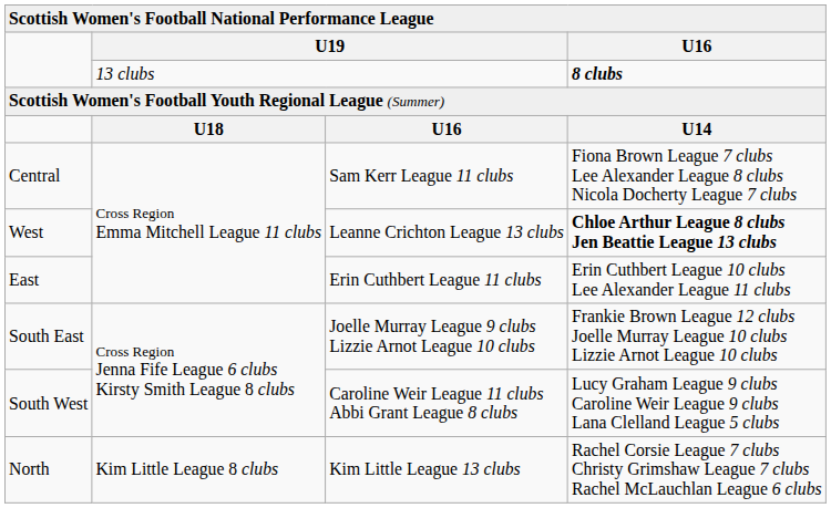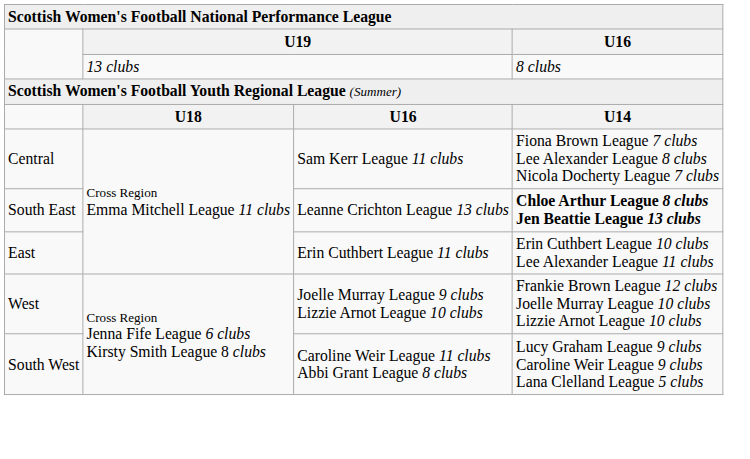 <table class="wikitable">
 <tr style="background:#efefef;">
 <td colspan="4"><strong>Scottish Women's Football National Performance League</strong></td>
 </tr>
 <tr>
 <td rowspan="2"></td>
 <th colspan="2">U19</th>
 <th>U16</th>
 </tr>
 <tr>
 <td colspan="2"><em>13 clubs</em></td>
-<td><strong><em>8 clubs</em></strong></td>
+<td><em>8 clubs</em></td>
 </tr>
 <tr style="background:#efefef;">
 <td colspan="4"><strong>Scottish Women's Football Youth Regional League</strong> <em><small>(Summer)</small></em></td>
 </tr>
 <tr>
 <td></td>
 <th>U18</th>
 <th>U16</th>
 <th>U14</th>
 </tr>
 <tr>
 <td>Central</td>
 <td rowspan="3"><small>Cross Region</small><br>Emma Mitchell League <em>11 clubs</em></td>
 <td>Sam Kerr League <em>11 clubs</em></td>
 <td>Fiona Brown League <em>7 clubs</em><br>Lee Alexander League <em>8 clubs</em><br>Nicola Docherty League <em>7 clubs</em></td>
 </tr>
 <tr>
-<td>West</td>
+<td>South East</td>
 <td>Leanne Crichton League <em>13 clubs</em></td>
 <td><strong>Chloe Arthur League <em>8 clubs</em><br>Jen Beattie League <em>13 clubs</em></strong></td>
 </tr>
 <tr>
 <td>East</td>
 <td>Erin Cuthbert League <em>11 clubs</em></td>
 <td>Erin Cuthbert League <em>10 clubs</em><br>Lee Alexander League <em>11 clubs</em></td>
 </tr>
 <tr>
-<td>South East</td>
+<td>West</td>
 <td rowspan="2"><small>Cross Region</small><br>Jenna Fife League <em>6 clubs</em><br>Kirsty Smith League 8 <em>clubs</em></td>
 <td>Joelle Murray League <em>9 clubs</em><br>Lizzie Arnot League <em>10 clubs</em></td>
 <td>Frankie Brown League <em>12 clubs</em><br>Joelle Murray League <em>10 clubs</em><br>Lizzie Arnot League <em>10 clubs</em></td>
 </tr>
 <tr>
 <td>South West</td>
 <td>Caroline Weir League <em>11 clubs</em><br>Abbi Grant League <em>8 clubs</em></td>
 <td>Lucy Graham League <em>9 clubs</em><br>Caroline Weir League <em>9 clubs</em><br>Lana Clelland League <em>5 clubs</em></td>
 </tr>
-<tr>
-<td>North</td>
-<td>Kim Little League 8 <em>clubs</em></td>
-<td>Kim Little League <em>13 clubs</em></td>
-<td>Rachel Corsie League <em>7 clubs</em><br>Christy Grimshaw League <em>7 clubs</em><br>Rachel McLauchlan League <em>6 clubs</em></td>
-</tr>
 </table>
